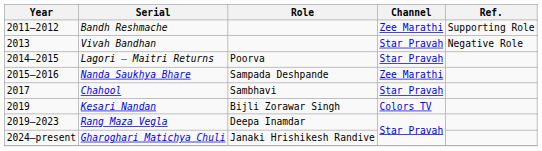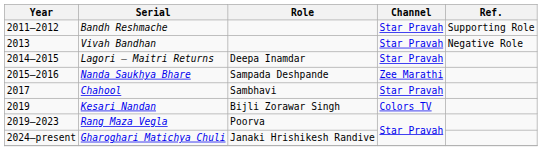 <table class = "wikitable sortable">
 <tr>
 <th>Year</th>
 <th>Serial</th>
 <th>Role</th>
 <th>Channel</th>
 <th>Ref.</th>
 </tr>
 <tr>
 <td>2011–2012</td>
 <td><em>Bandh Reshmache</em></td>
 <td></td>
-<td><a href='#'>Zee Marathi</a></td>
+<td><a href='#'>Star Pravah</a></td>
 <td>Supporting Role</td>
 </tr>
 <tr>
 <td>2013</td>
 <td><em>Vivah Bandhan</em></td>
 <td></td>
 <td><a href='#'>Star Pravah</a></td>
 <td>Negative Role</td>
 </tr>
 <tr>
 <td>2014–2015</td>
 <td><em>Lagori – Maitri Returns</em></td>
-<td>Poorva</td>
+<td>Deepa Inamdar</td>
 <td><a href='#'>Star Pravah</a></td>
 <td></td>
 </tr>
 <tr>
 <td>2015–2016</td>
 <td><em><a href='#'>Nanda Saukhya Bhare</a></em></td>
 <td>Sampada Deshpande</td>
 <td><a href='#'>Zee Marathi</a></td>
 <td></td>
 </tr>
 <tr>
 <td>2017</td>
 <td><em><a href='#'>Chahool</a></em></td>
 <td>Sambhavi</td>
 <td><a href='#'>Star Pravah</a></td>
 <td></td>
 </tr>
 <tr>
 <td>2019</td>
 <td><em><a href='#'>Kesari Nandan</a></em></td>
 <td>Bijli Zorawar Singh</td>
 <td><a href='#'>Colors TV</a></td>
 <td></td>
 </tr>
 <tr>
 <td>2019–2023</td>
 <td><em><a href='#'> Rang Maza Vegla</a></em></td>
-<td>Deepa Inamdar</td>
+<td>Poorva</td>
 <td rowspan = "2"><a href='#'>Star Pravah</a></td>
 <td></td>
 </tr>
 <tr>
 <td>2024–present</td>
 <td><em><a href='#'>Gharoghari Matichya Chuli</a></em></td>
 <td>Janaki Hrishikesh Randive</td>
 <td></td>
 </tr>
 <tr>
 </tr>
 </table>
